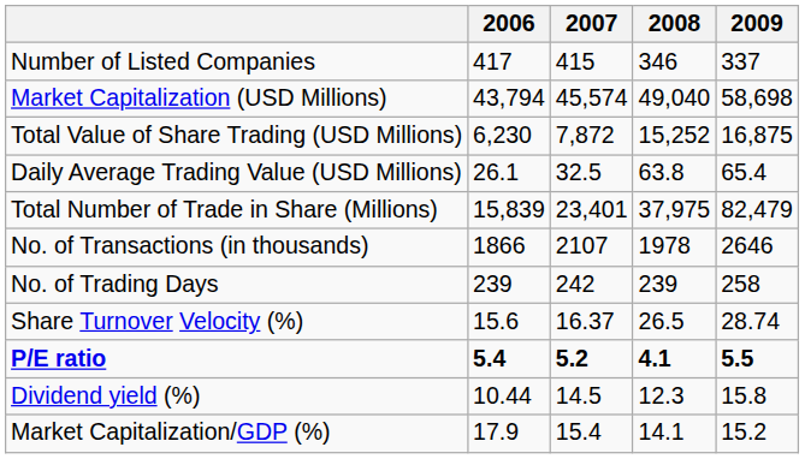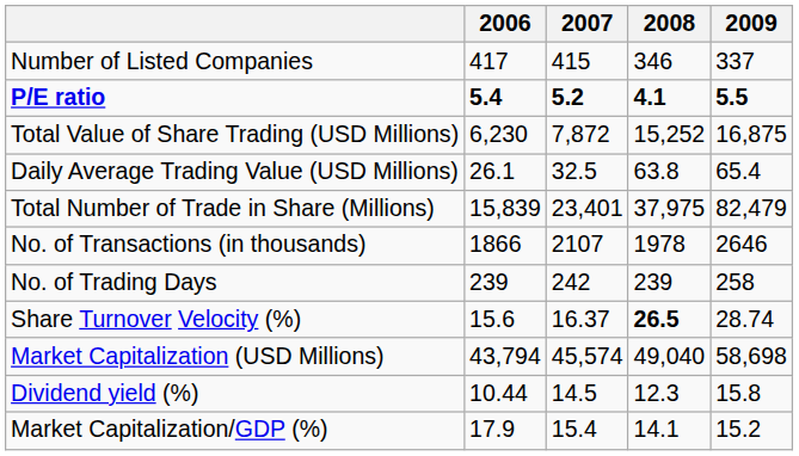 <table class="wikitable">
 <tr>
 <th></th>
 <th>2006</th>
 <th>2007</th>
 <th>2008</th>
 <th>2009</th>
 </tr>
 <tr>
 <td>Number of Listed Companies</td>
 <td>417</td>
 <td>415</td>
 <td>346</td>
 <td>337</td>
 </tr>
 <tr>
-<td><a href='#'>Market Capitalization</a> (USD Millions)</td>
-<td>43,794</td>
-<td>45,574</td>
-<td>49,040</td>
-<td>58,698</td>
+<td><strong><a href='#'>P/E ratio</a></strong></td>
+<td><strong>5.4</strong></td>
+<td><strong>5.2</strong></td>
+<td><strong>4.1</strong></td>
+<td><strong>5.5</strong></td>
 </tr>
 <tr>
 <td>Total Value of Share Trading (USD Millions)</td>
 <td>6,230</td>
 <td>7,872</td>
 <td>15,252</td>
 <td>16,875</td>
 </tr>
 <tr>
 <td>Daily Average Trading Value (USD Millions)</td>
 <td>26.1</td>
 <td>32.5</td>
 <td>63.8</td>
 <td>65.4</td>
 </tr>
 <tr>
 <td>Total Number of Trade in Share (Millions)</td>
 <td>15,839</td>
 <td>23,401</td>
 <td>37,975</td>
 <td>82,479</td>
 </tr>
 <tr>
 <td>No. of Transactions (in thousands)</td>
 <td>1866</td>
 <td>2107</td>
 <td>1978</td>
 <td>2646</td>
 </tr>
 <tr>
 <td>No. of Trading Days</td>
 <td>239</td>
 <td>242</td>
 <td>239</td>
 <td>258</td>
 </tr>
 <tr>
 <td>Share <a href='#'>Turnover</a> <a href='#'>Velocity</a> (%)</td>
 <td>15.6</td>
 <td>16.37</td>
-<td>26.5</td>
+<td><strong>26.5</strong></td>
 <td>28.74</td>
 </tr>
 <tr>
-<td><strong><a href='#'>P/E ratio</a></strong></td>
-<td><strong>5.4</strong></td>
-<td><strong>5.2</strong></td>
-<td><strong>4.1</strong></td>
-<td><strong>5.5</strong></td>
+<td><a href='#'>Market Capitalization</a> (USD Millions)</td>
+<td>43,794</td>
+<td>45,574</td>
+<td>49,040</td>
+<td>58,698</td>
 </tr>
 <tr>
 <td><a href='#'>Dividend yield</a> (%)</td>
 <td>10.44</td>
 <td>14.5</td>
 <td>12.3</td>
 <td>15.8</td>
 </tr>
 <tr>
 <td>Market Capitalization/<a href='#'>GDP</a> (%)</td>
 <td>17.9</td>
 <td>15.4</td>
 <td>14.1</td>
 <td>15.2</td>
 </tr>
 </table>
